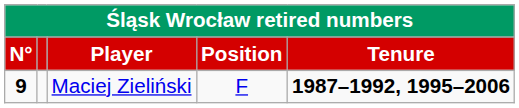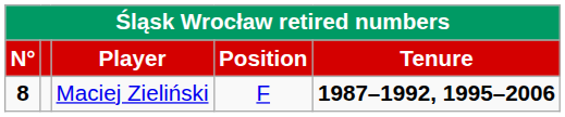 <table class="wikitable sortable" style="text-align:center">
 <tr>
 <td colspan="5" style="background:#009A64; color:white;"><strong>Śląsk Wrocław retired numbers</strong></td>
 </tr>
 <tr>
 <th style="background:#D40000; color:white;">N°</th>
 <th style="background:#D40000; color:white;"></th>
 <th style="background:#D40000; color:white;">Player</th>
 <th style="background:#D40000; color:white;">Position</th>
 <th style="background:#D40000; color:white;">Tenure</th>
 </tr>
 <tr>
-<td><strong>9</strong></td>
+<td><strong>8</strong></td>
 <td></td>
 <td><a href='#'>Maciej Zieliński</a></td>
 <td><a href='#'>F</a></td>
 <td><strong>1987–1992, 1995–2006</strong></td>
 </tr>
 </table>
